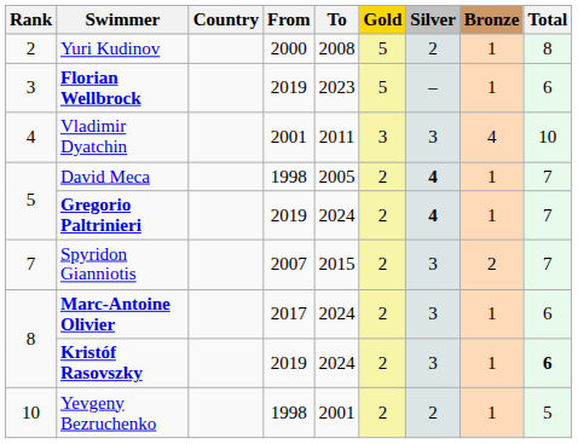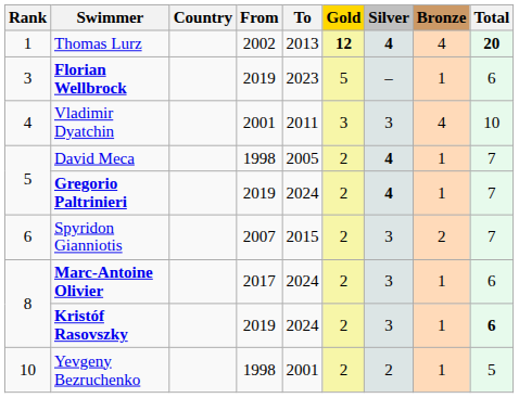 <table class="wikitable plainrowheaders" width=80% style="text-align:center;">
 <tr style="background-color:#EDEDED;">
 <th class="hintergrundfarbe5" style="width:1em">Rank</th>
 <th class="hintergrundfarbe5">Swimmer</th>
 <th class="hintergrundfarbe5">Country</th>
 <th class="hintergrundfarbe5">From</th>
 <th class="hintergrundfarbe5">To</th>
 <th style="background:    gold; width:8%">Gold</th>
 <th style="background:  silver; width:8%">Silver</th>
 <th style="background: #CC9966; width:8%">Bronze</th>
 <th class="hintergrundfarbe5" style="width:8%">Total</th>
 </tr>
-<tr align="center">
-<td>2</td>
-<td align="left"><a href='#'>Yuri Kudinov</a></td>
+<tr>
+<td>1</td>
+<td align="left"><a href='#'>Thomas Lurz</a></td>
 <td align="left"></td>
-<td>2000</td>
-<td>2008</td>
-<td bgcolor="#F7F6A8">5</td>
-<td bgcolor="#DCE5E5">2</td>
-<td bgcolor="#FFDAB9">1</td>
-<td bgcolor="#E7FAEC">8</td>
+<td>2002</td>
+<td>2013</td>
+<td bgcolor="#F7F6A8"><strong>12</strong></td>
+<td bgcolor="#DCE5E5"><strong>4</strong></td>
+<td bgcolor="#FFDAB9">4</td>
+<td bgcolor="#E7FAEC"><strong>20</strong></td>
 </tr>
 <tr align="center">
 <td>3</td>
 <td align="left"><strong><a href='#'>Florian Wellbrock</a></strong></td>
 <td align="left"></td>
 <td>2019</td>
 <td>2023</td>
 <td bgcolor="#F7F6A8">5</td>
 <td bgcolor="#DCE5E5">–</td>
 <td bgcolor="#FFDAB9">1</td>
 <td bgcolor="#E7FAEC">6</td>
 </tr>
 <tr align="center">
 <td>4</td>
 <td align="left"><a href='#'>Vladimir Dyatchin</a></td>
 <td align="left"></td>
 <td>2001</td>
 <td>2011</td>
 <td bgcolor="#F7F6A8">3</td>
 <td bgcolor="#DCE5E5">3</td>
 <td bgcolor="#FFDAB9">4</td>
 <td bgcolor="#E7FAEC">10</td>
 </tr>
 <tr align="center">
 <td rowspan="2">5</td>
 <td align="left"><a href='#'>David Meca</a></td>
 <td align="left"></td>
 <td>1998</td>
 <td>2005</td>
 <td bgcolor="#F7F6A8">2</td>
 <td bgcolor="#DCE5E5"><strong>4</strong></td>
 <td bgcolor="#FFDAB9">1</td>
 <td bgcolor="#E7FAEC">7</td>
 </tr>
 <tr align="center">
 <td align="left"><strong><a href='#'>Gregorio Paltrinieri</a></strong></td>
 <td align="left"></td>
 <td>2019</td>
 <td>2024</td>
 <td bgcolor="#F7F6A8">2</td>
 <td bgcolor="#DCE5E5"><strong>4</strong></td>
 <td bgcolor="#FFDAB9">1</td>
 <td bgcolor="#E7FAEC">7</td>
 </tr>
 <tr align="center">
-<td>7</td>
+<td>6</td>
 <td align="left"><a href='#'>Spyridon Gianniotis</a></td>
 <td align="left"></td>
 <td>2007</td>
 <td>2015</td>
 <td bgcolor="#F7F6A8">2</td>
 <td bgcolor="#DCE5E5">3</td>
 <td bgcolor="#FFDAB9">2</td>
 <td bgcolor="#E7FAEC">7</td>
 </tr>
 <tr align="center">
 <td rowspan="2">8</td>
 <td align="left"><strong><a href='#'>Marc-Antoine Olivier</a></strong></td>
 <td align="left"></td>
 <td>2017</td>
 <td>2024</td>
 <td bgcolor="#F7F6A8">2</td>
 <td bgcolor="#DCE5E5">3</td>
 <td bgcolor="#FFDAB9">1</td>
 <td bgcolor="#E7FAEC">6</td>
 </tr>
 <tr align="center">
 <td align="left"><strong><a href='#'>Kristóf Rasovszky</a></strong></td>
 <td align="left"></td>
 <td>2019</td>
 <td>2024</td>
 <td bgcolor="#F7F6A8">2</td>
 <td bgcolor="#DCE5E5">3</td>
 <td bgcolor="#FFDAB9">1</td>
 <td bgcolor="#E7FAEC"><strong>6</strong></td>
 </tr>
 <tr align="center">
 <td>10</td>
 <td align="left"><a href='#'>Yevgeny Bezruchenko</a></td>
 <td align="left"></td>
 <td>1998</td>
 <td>2001</td>
 <td bgcolor="#F7F6A8">2</td>
 <td bgcolor="#DCE5E5">2</td>
 <td bgcolor="#FFDAB9">1</td>
 <td bgcolor="#E7FAEC">5</td>
 </tr>
 </table>
